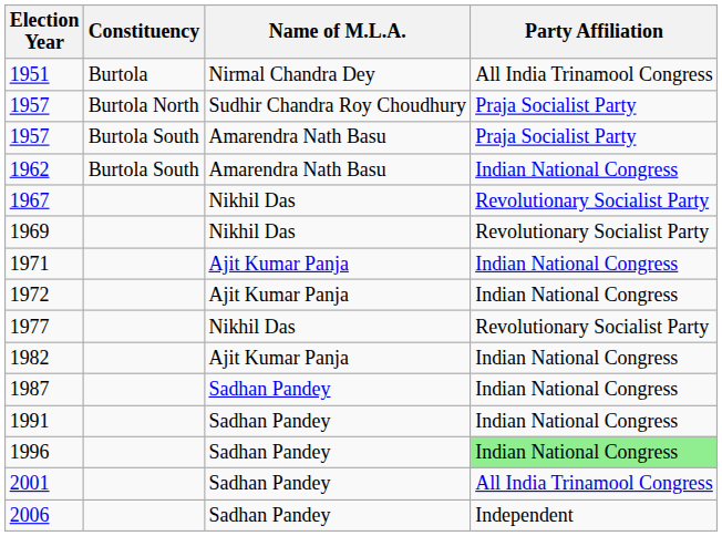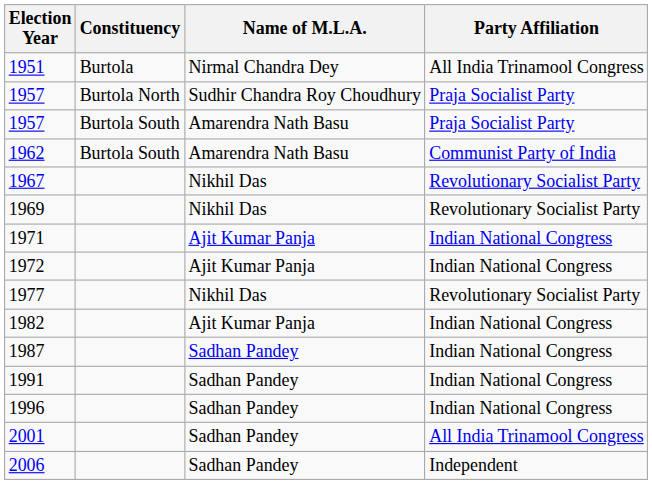 <table class="wikitable sortable"ìÍĦĤĠčw>
 <tr>
 <th>Election<br> Year</th>
 <th>Constituency</th>
 <th>Name of M.L.A.</th>
 <th>Party Affiliation</th>
 </tr>
 <tr>
 <td><a href='#'>1951</a></td>
 <td>Burtola</td>
 <td>Nirmal Chandra Dey</td>
 <td>All India Trinamool Congress</td>
 </tr>
 <tr>
 <td><a href='#'>1957</a></td>
 <td>Burtola North</td>
 <td>Sudhir Chandra Roy Choudhury</td>
 <td><a href='#'>Praja Socialist Party</a></td>
 </tr>
 <tr>
 <td><a href='#'>1957</a></td>
 <td>Burtola South</td>
 <td>Amarendra Nath Basu</td>
 <td><a href='#'>Praja Socialist Party</a></td>
 </tr>
 <tr>
 <td><a href='#'>1962</a></td>
 <td>Burtola South</td>
 <td>Amarendra Nath Basu</td>
-<td><a href='#'>Indian National Congress</a></td>
+<td><a href='#'>Communist Party of India</a></td>
 </tr>
 <tr>
 <td><a href='#'>1967</a></td>
 <td></td>
 <td>Nikhil Das</td>
 <td><a href='#'>Revolutionary Socialist Party</a></td>
 </tr>
 <tr>
 <td>1969</td>
 <td></td>
 <td>Nikhil Das</td>
 <td>Revolutionary Socialist Party</td>
 </tr>
 <tr>
 <td>1971</td>
 <td></td>
 <td><a href='#'>Ajit Kumar Panja</a></td>
 <td><a href='#'>Indian National Congress</a></td>
 </tr>
 <tr>
 <td>1972</td>
 <td></td>
 <td>Ajit Kumar Panja</td>
 <td>Indian National Congress</td>
 </tr>
 <tr>
 <td>1977</td>
 <td></td>
 <td>Nikhil Das</td>
 <td>Revolutionary Socialist Party</td>
 </tr>
 <tr>
 <td>1982</td>
 <td></td>
 <td>Ajit Kumar Panja</td>
 <td>Indian National Congress</td>
 </tr>
 <tr>
 <td>1987</td>
 <td></td>
 <td><a href='#'>Sadhan Pandey</a></td>
 <td>Indian National Congress</td>
 </tr>
 <tr>
 <td>1991</td>
 <td></td>
 <td>Sadhan Pandey</td>
 <td>Indian National Congress </td>
 </tr>
 <tr>
 <td>1996</td>
 <td></td>
 <td>Sadhan Pandey</td>
-<td style="background: lightgreen;">Indian National Congress</td>
+<td>Indian National Congress</td>
 </tr>
 <tr>
 <td><a href='#'>2001</a></td>
 <td></td>
 <td>Sadhan Pandey</td>
 <td><a href='#'>All India Trinamool Congress</a></td>
 </tr>
 <tr>
 <td><a href='#'>2006</a></td>
 <td></td>
 <td>Sadhan Pandey</td>
 <td>Independent</td>
 </tr>
 </table>
